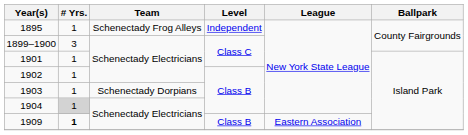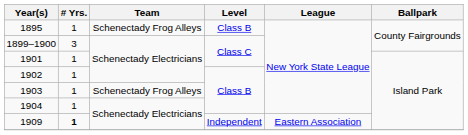 <table class="wikitable" style="text-align:center; font-size: 95%;">
 <tr>
 <th>Year(s)</th>
 <th># Yrs.</th>
 <th>Team</th>
 <th>Level</th>
 <th>League</th>
 <th>Ballpark</th>
 </tr>
 <tr>
 <td>1895</td>
 <td>1</td>
 <td>Schenectady Frog Alleys</td>
-<td><a href='#'>Independent</a></td>
+<td><a href='#'>Class B</a></td>
 <td rowspan=6><a href='#'>New York State League</a></td>
 <td rowspan=2>County Fairgrounds</td>
 </tr>
 <tr>
 <td>1899–1900</td>
 <td>3</td>
 <td rowspan=3>Schenectady Electricians</td>
 <td rowspan=2><a href='#'>Class C</a></td>
 </tr>
 <tr>
 <td>1901</td>
 <td>1</td>
 <td rowspan=5>Island Park</td>
 </tr>
 <tr>
 <td>1902</td>
 <td>1</td>
 <td rowspan=3><a href='#'>Class B</a></td>
 </tr>
 <tr>
 <td>1903</td>
 <td>1</td>
-<td>Schenectady Dorpians</td>
+<td>Schenectady Frog Alleys</td>
 </tr>
 <tr>
 <td>1904</td>
-<td style="background: lightgrey;">1</td>
+<td>1</td>
 <td rowspan=2>Schenectady Electricians</td>
 </tr>
 <tr>
 <td>1909</td>
 <td><strong>1</strong></td>
-<td><a href='#'>Class B</a></td>
+<td><a href='#'>Independent</a></td>
 <td><a href='#'>Eastern Association</a></td>
 </tr>
 <tr>
 </tr>
 </table>
